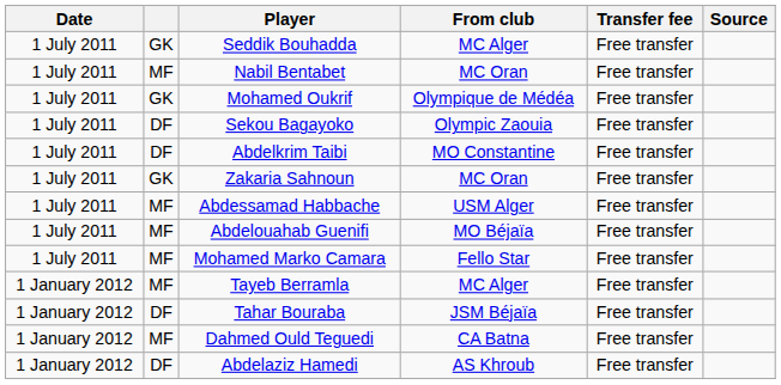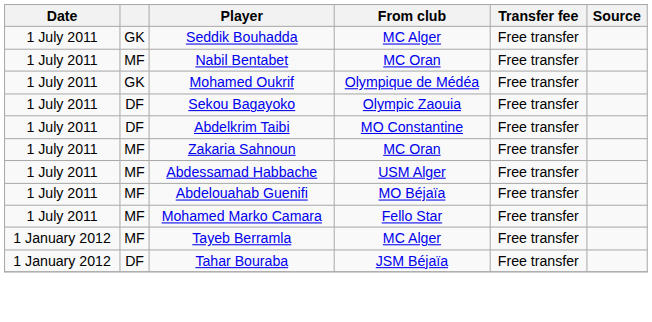 <table class="wikitable sortable" style="width:70%; text-align:center; font-size:85%; text-align:centre;">
 <tr>
 <th>Date</th>
 <th></th>
 <th>Player</th>
 <th>From club</th>
 <th>Transfer fee</th>
 <th>Source</th>
 </tr>
 <tr>
 <td>1 July 2011</td>
 <td>GK</td>
 <td> <a href='#'>Seddik Bouhadda</a></td>
 <td><a href='#'>MC Alger</a></td>
 <td>Free transfer</td>
 <td></td>
 </tr>
 <tr>
 <td>1 July 2011</td>
 <td>MF</td>
 <td> <a href='#'>Nabil Bentabet</a></td>
 <td><a href='#'>MC Oran</a></td>
 <td>Free transfer</td>
 <td></td>
 </tr>
 <tr>
 <td>1 July 2011</td>
 <td>GK</td>
 <td> <a href='#'>Mohamed Oukrif</a></td>
 <td><a href='#'>Olympique de Médéa</a></td>
 <td>Free transfer</td>
 <td></td>
 </tr>
 <tr>
 <td>1 July 2011</td>
 <td>DF</td>
 <td> <a href='#'>Sekou Bagayoko</a></td>
 <td> <a href='#'>Olympic Zaouia</a></td>
 <td>Free transfer</td>
 <td></td>
 </tr>
 <tr>
 <td>1 July 2011</td>
 <td>DF</td>
 <td> <a href='#'>Abdelkrim Taibi</a></td>
 <td><a href='#'>MO Constantine</a></td>
 <td>Free transfer</td>
 <td></td>
 </tr>
 <tr>
 <td>1 July 2011</td>
-<td>GK</td>
+<td>MF</td>
 <td> <a href='#'>Zakaria Sahnoun</a></td>
 <td><a href='#'>MC Oran</a></td>
 <td>Free transfer</td>
 <td></td>
 </tr>
 <tr>
 <td>1 July 2011</td>
 <td>MF</td>
 <td> <a href='#'>Abdessamad Habbache</a></td>
 <td><a href='#'>USM Alger</a></td>
 <td>Free transfer</td>
 <td></td>
 </tr>
 <tr>
 <td>1 July 2011</td>
 <td>MF</td>
 <td> <a href='#'>Abdelouahab Guenifi</a></td>
 <td><a href='#'>MO Béjaïa</a></td>
 <td>Free transfer</td>
 <td></td>
 </tr>
 <tr>
 <td>1 July 2011</td>
 <td>MF</td>
 <td> <a href='#'>Mohamed Marko Camara</a></td>
 <td> <a href='#'>Fello Star</a></td>
 <td>Free transfer</td>
 <td></td>
 </tr>
 <tr>
 <td>1 January 2012</td>
 <td>MF</td>
 <td> <a href='#'>Tayeb Berramla</a></td>
 <td><a href='#'>MC Alger</a></td>
 <td>Free transfer</td>
 <td></td>
 </tr>
 <tr>
 <td>1 January 2012</td>
 <td>DF</td>
 <td> <a href='#'>Tahar Bouraba</a></td>
 <td><a href='#'>JSM Béjaïa</a></td>
 <td>Free transfer</td>
 <td></td>
 </tr>
 <tr>
-<td>1 January 2012</td>
-<td>MF</td>
-<td> <a href='#'>Dahmed Ould Teguedi</a></td>
-<td><a href='#'>CA Batna</a></td>
-<td>Free transfer</td>
-<td></td>
-</tr>
-<tr>
-<td>1 January 2012</td>
-<td>DF</td>
-<td> <a href='#'>Abdelaziz Hamedi</a></td>
-<td><a href='#'>AS Khroub</a></td>
-<td>Free transfer</td>
-<td></td>
-</tr>
-<tr>
 </tr>
 </table>
